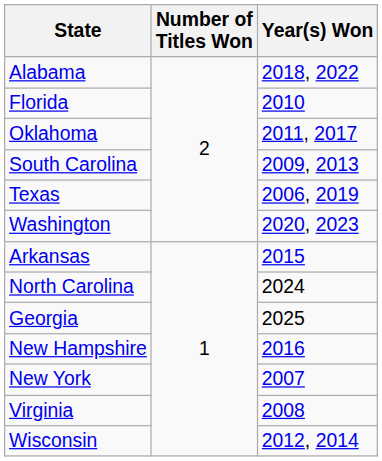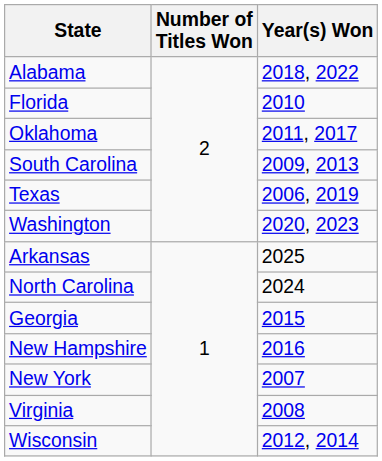 <table class="wikitable sortable collapsible">
 <tr>
 <th>State</th>
 <th>Number of <br>Titles Won</th>
 <th>Year(s) Won</th>
 </tr>
 <tr>
 <td><a href='#'>Alabama</a></td>
 <td rowspan="6" style="text-align:center;">2</td>
 <td><a href='#'>2018</a>, <a href='#'>2022</a></td>
 </tr>
 <tr>
 <td><a href='#'>Florida</a></td>
 <td><a href='#'>2010</a></td>
 </tr>
 <tr>
 <td><a href='#'>Oklahoma</a></td>
 <td><a href='#'>2011</a>, <a href='#'>2017</a></td>
 </tr>
 <tr>
 <td><a href='#'>South Carolina</a></td>
 <td><a href='#'>2009</a>, <a href='#'>2013</a></td>
 </tr>
 <tr>
 <td><a href='#'>Texas</a></td>
 <td><a href='#'>2006</a>, <a href='#'>2019</a></td>
 </tr>
 <tr>
 <td><a href='#'>Washington</a></td>
 <td><a href='#'>2020</a>, <a href='#'>2023</a></td>
 </tr>
 <tr>
 <td><a href='#'>Arkansas</a></td>
 <td rowspan="10" style="text-align:center;">1</td>
-<td><a href='#'>2015</a></td>
+<td>2025</td>
 </tr>
 <tr>
 <td><a href='#'>North Carolina</a></td>
 <td>2024</td>
 </tr>
 <tr>
 <td><a href='#'>Georgia</a></td>
-<td>2025</td>
+<td><a href='#'>2015</a></td>
 </tr>
 <tr>
 <td><a href='#'>New Hampshire</a></td>
 <td><a href='#'>2016</a></td>
 </tr>
 <tr>
 <td><a href='#'>New York</a></td>
 <td><a href='#'>2007</a></td>
 </tr>
 <tr>
 <td><a href='#'>Virginia</a></td>
 <td><a href='#'>2008</a></td>
 </tr>
 <tr>
 <td><a href='#'>Wisconsin</a></td>
 <td><a href='#'>2012</a>, <a href='#'>2014</a></td>
 </tr>
 </table>
